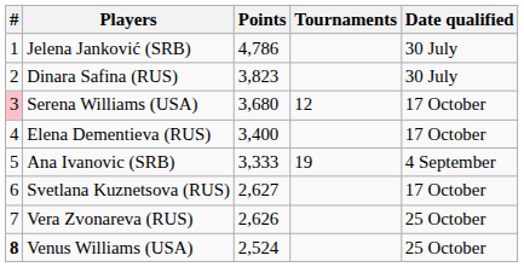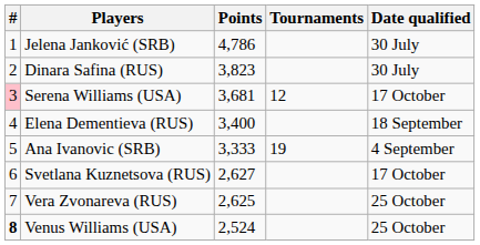 <table class="wikitable">
 <tr>
 <th>#</th>
 <th>Players</th>
 <th>Points</th>
 <th>Tournaments</th>
 <th>Date qualified</th>
 </tr>
 <tr>
 <td>1</td>
 <td>Jelena Janković (SRB)</td>
 <td>4,786</td>
 <td></td>
 <td>30 July</td>
 </tr>
 <tr>
 <td>2</td>
 <td>Dinara Safina (RUS)</td>
 <td>3,823</td>
 <td></td>
 <td>30 July</td>
 </tr>
 <tr>
 <td style="background: pink;">3</td>
 <td>Serena Williams (USA)</td>
-<td>3,680</td>
+<td>3,681</td>
 <td>12</td>
 <td>17 October</td>
 </tr>
 <tr>
 <td>4</td>
 <td>Elena Dementieva (RUS)</td>
 <td>3,400</td>
 <td></td>
-<td>17 October</td>
+<td>18 September</td>
 </tr>
 <tr>
 <td>5</td>
 <td>Ana Ivanovic (SRB)</td>
 <td>3,333</td>
 <td>19</td>
 <td>4 September</td>
 </tr>
 <tr>
 <td>6</td>
 <td>Svetlana Kuznetsova (RUS)</td>
 <td>2,627</td>
 <td></td>
 <td>17 October</td>
 </tr>
 <tr>
 <td>7</td>
 <td>Vera Zvonareva (RUS)</td>
-<td>2,626</td>
+<td>2,625</td>
 <td></td>
 <td>25 October</td>
 </tr>
 <tr>
 <td><strong>8</strong></td>
 <td>Venus Williams (USA)</td>
 <td>2,524</td>
 <td></td>
 <td>25 October</td>
 </tr>
 </table>
